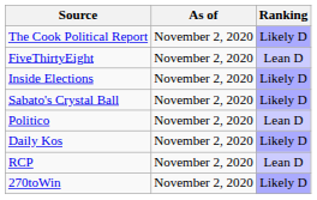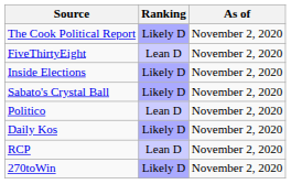 <table class="wikitable" style="text-align:center">
 <tr>
 <th>Source</th>
+<th>Ranking</th>
 <th>As of</th>
-<th>Ranking</th>
 </tr>
 <tr>
 <td align=left><a href='#'>The Cook Political Report</a></td>
+<td style="background:#aaf" data-sort-value=-3>Likely D</td>
 <td>November 2, 2020</td>
-<td style="background:#aaf" data-sort-value=-3>Likely D</td>
 </tr>
 <tr>
 <td align=left><a href='#'>FiveThirtyEight</a></td>
+<td style="background:#ccf" data-sort-value=-2>Lean D</td>
 <td>November 2, 2020</td>
-<td style="background:#ccf" data-sort-value=-2>Lean D</td>
 </tr>
 <tr>
 <td align=left><a href='#'>Inside Elections</a></td>
+<td style="background:#aaf" data-sort-value=-3>Likely D</td>
 <td>November 2, 2020</td>
-<td style="background:#aaf" data-sort-value=-3>Likely D</td>
 </tr>
 <tr>
 <td align=left><a href='#'>Sabato's Crystal Ball</a></td>
+<td style="background:#aaf" data-sort-value=-3>Likely D</td>
 <td>November 2, 2020</td>
-<td style="background:#aaf" data-sort-value=-3>Likely D</td>
 </tr>
 <tr>
 <td align=left><a href='#'>Politico</a></td>
+<td style="background:#ccf" data-sort-value=-2>Lean D</td>
 <td>November 2, 2020</td>
-<td style="background:#ccf" data-sort-value=-2>Lean D</td>
 </tr>
 <tr>
 <td align=left><a href='#'>Daily Kos</a></td>
+<td style="background:#aaf" data-sort-value=-3>Likely D</td>
 <td>November 2, 2020</td>
-<td style="background:#aaf" data-sort-value=-3>Likely D</td>
 </tr>
 <tr>
 <td align=left><a href='#'>RCP</a></td>
+<td style="background:#ccf" data-sort-value=-2>Lean D</td>
 <td>November 2, 2020</td>
-<td style="background:#ccf" data-sort-value=-2>Lean D</td>
 </tr>
 <tr>
 <td align=left><a href='#'>270toWin</a></td>
+<td style="background:#aaf" data-sort-value=-3>Likely D</td>
 <td>November 2, 2020</td>
-<td style="background:#aaf" data-sort-value=-3>Likely D</td>
 </tr>
 </table>
